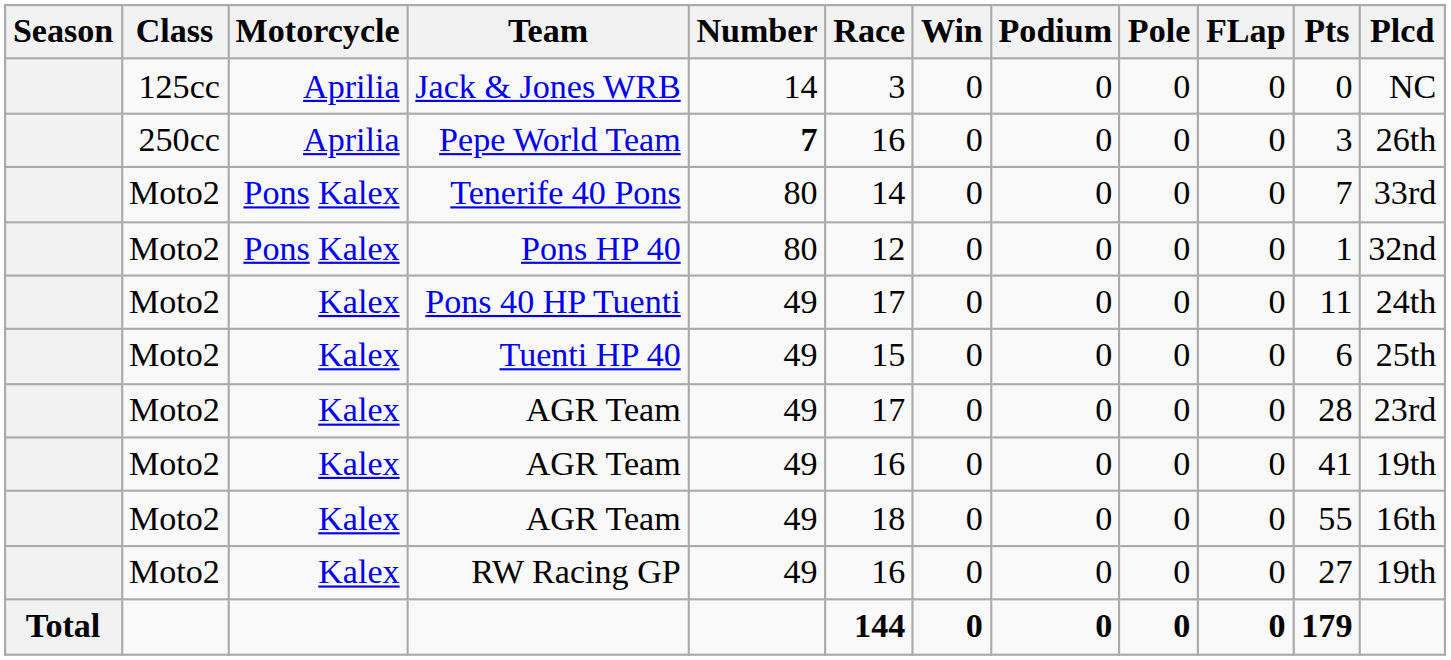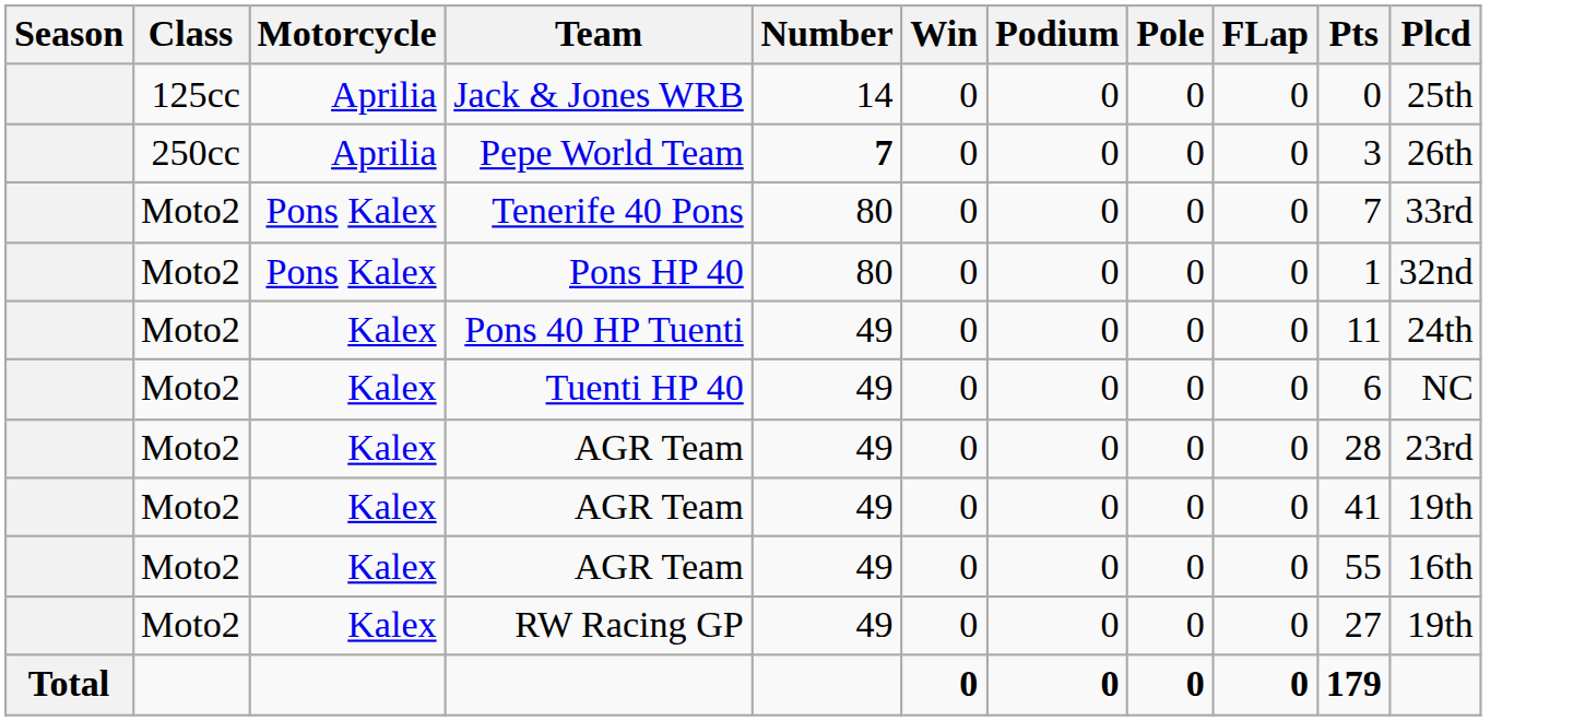 <table class="wikitable">
 <tr>
 <th>Season</th>
 <th>Class</th>
 <th>Motorcycle</th>
 <th>Team</th>
 <th>Number</th>
-<th>Race</th>
 <th>Win</th>
 <th>Podium</th>
 <th>Pole</th>
 <th>FLap</th>
 <th>Pts</th>
 <th>Plcd</th>
 </tr>
 <tr align="right">
 <th></th>
 <td>125cc</td>
 <td><a href='#'>Aprilia</a></td>
 <td><a href='#'>Jack & Jones WRB</a></td>
 <td>14</td>
-<td>3</td>
 <td>0</td>
 <td>0</td>
 <td>0</td>
 <td>0</td>
 <td>0</td>
-<td>NC</td>
+<td>25th</td>
 </tr>
 <tr align="right">
 <th></th>
 <td>250cc</td>
 <td><a href='#'>Aprilia</a></td>
 <td><a href='#'>Pepe World Team</a></td>
 <td><strong>7</strong></td>
-<td>16</td>
 <td>0</td>
 <td>0</td>
 <td>0</td>
 <td>0</td>
 <td>3</td>
 <td>26th</td>
 </tr>
 <tr align="right">
 <th></th>
 <td>Moto2</td>
 <td><a href='#'>Pons</a> <a href='#'>Kalex</a></td>
 <td><a href='#'>Tenerife 40 Pons</a></td>
 <td>80</td>
-<td>14</td>
 <td>0</td>
 <td>0</td>
 <td>0</td>
 <td>0</td>
 <td>7</td>
 <td>33rd</td>
 </tr>
 <tr align="right">
 <th></th>
 <td>Moto2</td>
 <td><a href='#'>Pons</a> <a href='#'>Kalex</a></td>
 <td><a href='#'>Pons HP 40</a></td>
 <td>80</td>
-<td>12</td>
 <td>0</td>
 <td>0</td>
 <td>0</td>
 <td>0</td>
 <td>1</td>
 <td>32nd</td>
 </tr>
 <tr align="right">
 <th></th>
 <td>Moto2</td>
 <td><a href='#'>Kalex</a></td>
 <td><a href='#'>Pons 40 HP Tuenti</a></td>
 <td>49</td>
-<td>17</td>
 <td>0</td>
 <td>0</td>
 <td>0</td>
 <td>0</td>
 <td>11</td>
 <td>24th</td>
 </tr>
 <tr align="right">
 <th></th>
 <td>Moto2</td>
 <td><a href='#'>Kalex</a></td>
 <td><a href='#'>Tuenti HP 40</a></td>
 <td>49</td>
-<td>15</td>
 <td>0</td>
 <td>0</td>
 <td>0</td>
 <td>0</td>
 <td>6</td>
-<td>25th</td>
+<td>NC</td>
 </tr>
 <tr align="right">
 <th></th>
 <td>Moto2</td>
 <td><a href='#'>Kalex</a></td>
 <td>AGR Team</td>
 <td>49</td>
-<td>17</td>
 <td>0</td>
 <td>0</td>
 <td>0</td>
 <td>0</td>
 <td>28</td>
 <td>23rd</td>
 </tr>
 <tr align="right">
 <th></th>
 <td>Moto2</td>
 <td><a href='#'>Kalex</a></td>
 <td>AGR Team</td>
 <td>49</td>
-<td>16</td>
 <td>0</td>
 <td>0</td>
 <td>0</td>
 <td>0</td>
 <td>41</td>
 <td>19th</td>
 </tr>
 <tr align="right">
 <th></th>
 <td>Moto2</td>
 <td><a href='#'>Kalex</a></td>
 <td>AGR Team</td>
 <td>49</td>
-<td>18</td>
 <td>0</td>
 <td>0</td>
 <td>0</td>
 <td>0</td>
 <td>55</td>
 <td>16th</td>
 </tr>
 <tr align="right">
 <th></th>
 <td>Moto2</td>
 <td><a href='#'>Kalex</a></td>
 <td>RW Racing GP</td>
 <td>49</td>
-<td>16</td>
 <td>0</td>
 <td>0</td>
 <td>0</td>
 <td>0</td>
 <td>27</td>
 <td>19th</td>
 </tr>
 <tr align="right">
 <th>Total</th>
 <td></td>
 <td></td>
 <td></td>
 <td></td>
-<td><strong>144</strong></td>
 <td><strong>0</strong></td>
 <td><strong>0</strong></td>
 <td><strong>0</strong></td>
 <td><strong>0</strong></td>
 <td><strong>179</strong></td>
 <td></td>
 </tr>
 </table>
